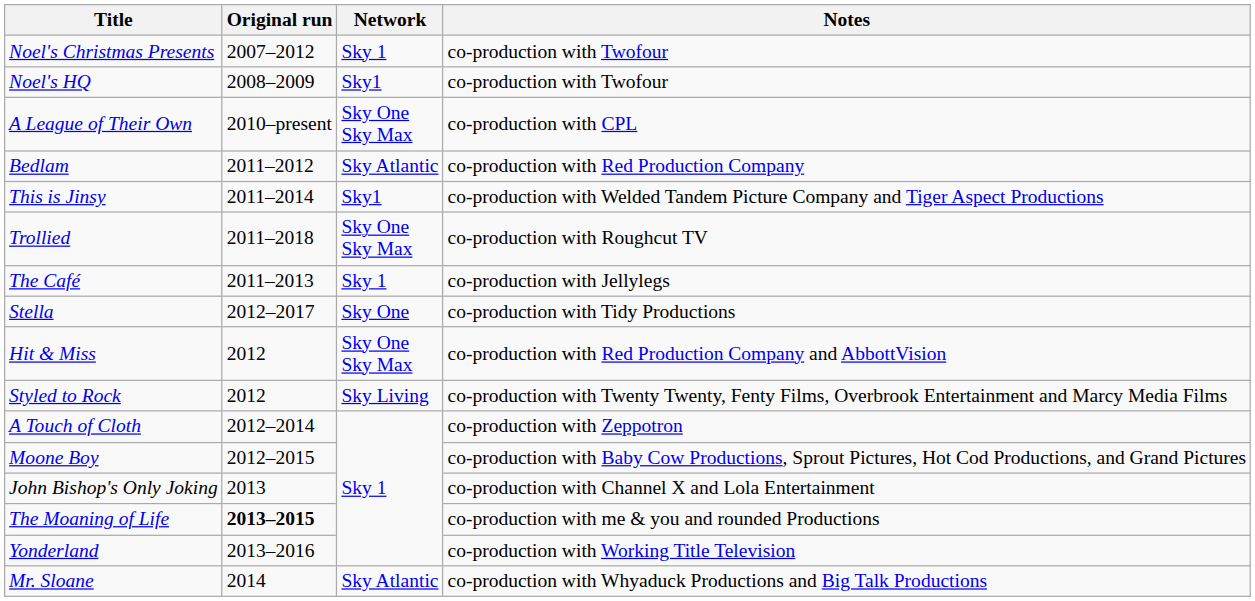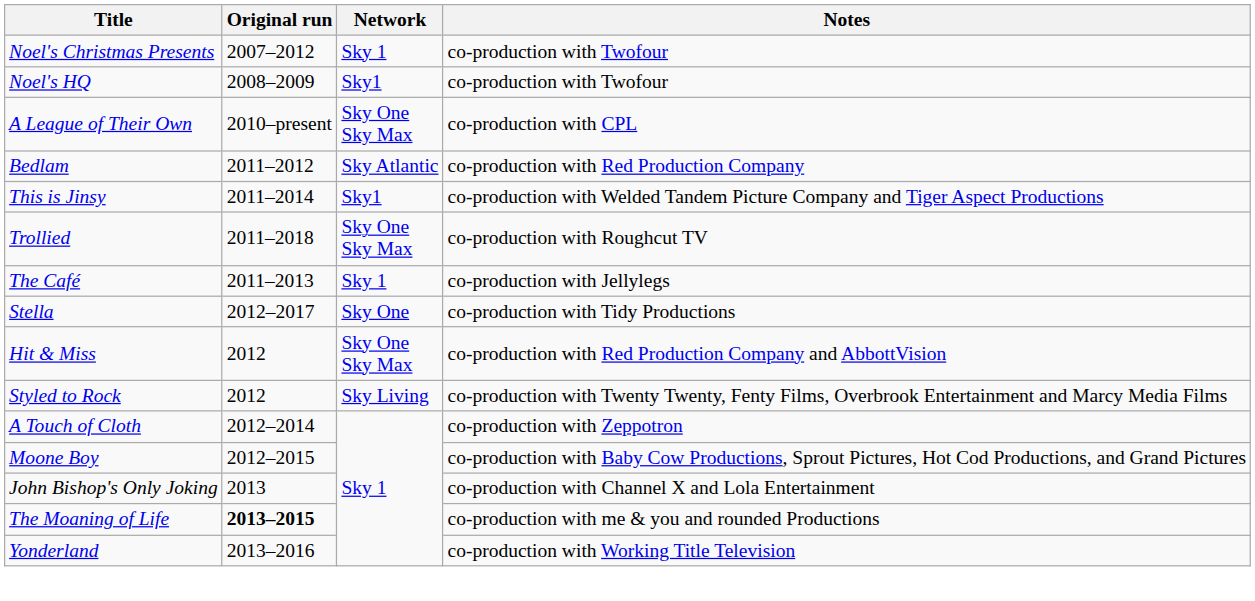 <table class="wikitable sortable">
 <tr>
 <th>Title</th>
 <th>Original run</th>
 <th>Network</th>
 <th>Notes</th>
 </tr>
 <tr>
 <td><em><a href='#'>Noel's Christmas Presents</a></em></td>
 <td>2007–2012</td>
 <td><a href='#'>Sky 1</a></td>
 <td>co-production with <a href='#'>Twofour</a></td>
 </tr>
 <tr>
 <td><em><a href='#'>Noel's HQ</a></em></td>
 <td>2008–2009</td>
 <td><a href='#'>Sky1</a></td>
 <td>co-production with Twofour</td>
 </tr>
 <tr>
 <td><em><a href='#'>A League of Their Own</a></em></td>
 <td>2010–present</td>
 <td><a href='#'>Sky One</a><br><a href='#'>Sky Max</a></td>
 <td>co-production with <a href='#'>CPL</a></td>
 </tr>
 <tr>
 <td><em><a href='#'>Bedlam</a></em></td>
 <td>2011–2012</td>
 <td><a href='#'>Sky Atlantic</a></td>
 <td>co-production with <a href='#'>Red Production Company</a></td>
 </tr>
 <tr>
 <td><em><a href='#'>This is Jinsy</a></em></td>
 <td>2011–2014</td>
 <td><a href='#'>Sky1</a></td>
 <td>co-production with Welded Tandem Picture Company and <a href='#'>Tiger Aspect Productions</a></td>
 </tr>
 <tr>
 <td><em><a href='#'>Trollied</a></em></td>
 <td>2011–2018</td>
 <td><a href='#'>Sky One</a><br><a href='#'>Sky Max</a></td>
 <td>co-production with Roughcut TV</td>
 </tr>
 <tr>
 <td><em><a href='#'>The Café</a></em></td>
 <td>2011–2013</td>
 <td><a href='#'>Sky 1</a></td>
 <td>co-production with Jellylegs</td>
 </tr>
 <tr>
 <td><em><a href='#'>Stella</a></em></td>
 <td>2012–2017</td>
 <td><a href='#'>Sky One</a></td>
 <td>co-production with Tidy Productions</td>
 </tr>
 <tr>
 <td><em><a href='#'>Hit & Miss</a></em></td>
 <td>2012</td>
 <td><a href='#'>Sky One</a><br><a href='#'>Sky Max</a></td>
 <td>co-production with <a href='#'>Red Production Company</a> and <a href='#'>AbbottVision</a></td>
 </tr>
 <tr>
 <td><em><a href='#'>Styled to Rock</a></em></td>
 <td>2012</td>
 <td><a href='#'>Sky Living</a></td>
 <td>co-production with Twenty Twenty, Fenty Films, Overbrook Entertainment and Marcy Media Films</td>
 </tr>
 <tr>
 <td><em><a href='#'>A Touch of Cloth</a></em></td>
 <td>2012–2014</td>
 <td rowspan="5"><a href='#'>Sky 1</a></td>
 <td>co-production with <a href='#'>Zeppotron</a></td>
 </tr>
 <tr>
 <td><em><a href='#'>Moone Boy</a></em></td>
 <td>2012–2015</td>
 <td>co-production with <a href='#'>Baby Cow Productions</a>, Sprout Pictures, Hot Cod Productions, and Grand Pictures</td>
 </tr>
 <tr>
 <td><em>John Bishop's Only Joking</em></td>
 <td>2013</td>
 <td>co-production with Channel X and Lola Entertainment</td>
 </tr>
 <tr>
 <td><em><a href='#'>The Moaning of Life</a></em></td>
 <td><strong>2013–2015</strong></td>
 <td>co-production with me & you and rounded Productions</td>
 </tr>
 <tr>
 <td><em><a href='#'>Yonderland</a></em></td>
 <td>2013–2016</td>
 <td>co-production with <a href='#'>Working Title Television</a></td>
 </tr>
-<tr>
-<td><em><a href='#'>Mr. Sloane</a></em></td>
-<td>2014</td>
-<td><a href='#'>Sky Atlantic</a></td>
-<td>co-production with Whyaduck Productions and <a href='#'>Big Talk Productions</a></td>
-</tr>
 </table>
